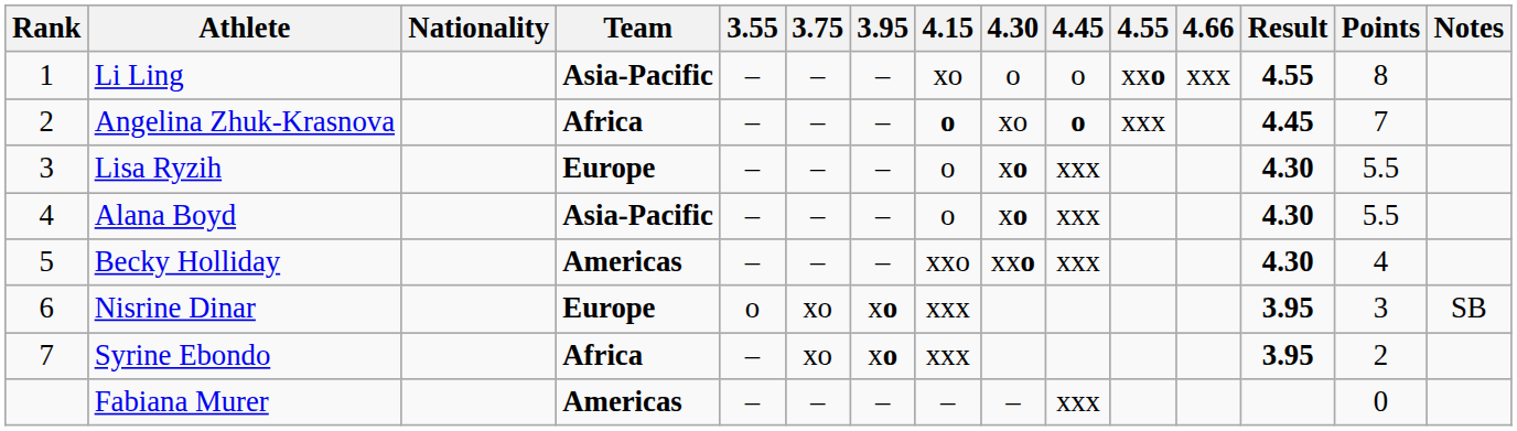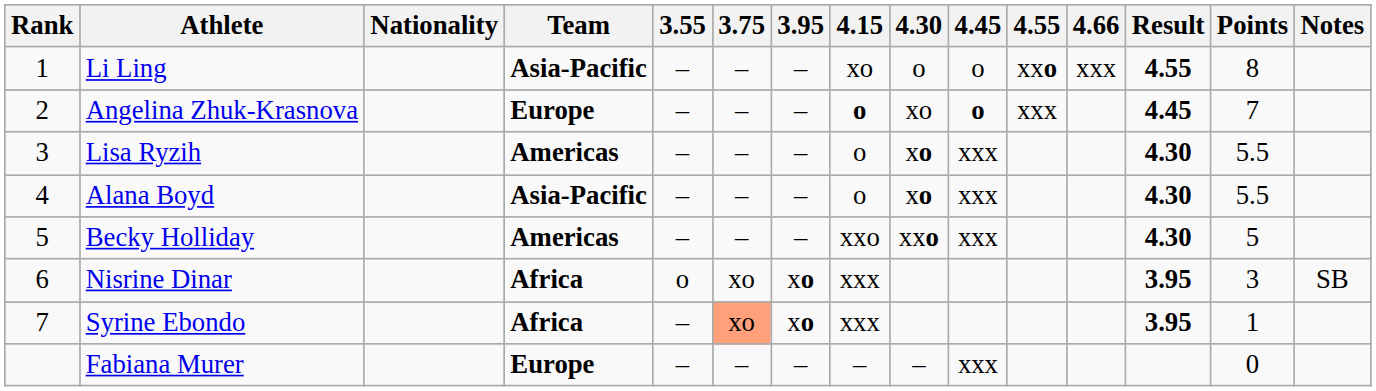 <table class="wikitable sortable" style="text-align:center">
 <tr>
 <th>Rank</th>
 <th>Athlete</th>
 <th>Nationality</th>
 <th>Team</th>
 <th>3.55</th>
 <th>3.75</th>
 <th>3.95</th>
 <th>4.15</th>
 <th>4.30</th>
 <th>4.45</th>
 <th>4.55</th>
 <th>4.66</th>
 <th>Result</th>
 <th>Points</th>
 <th>Notes</th>
 </tr>
 <tr>
 <td>1</td>
 <td align="left"><a href='#'>Li Ling</a></td>
 <td align=left></td>
 <td align=left><strong>Asia-Pacific</strong></td>
 <td>–</td>
 <td>–</td>
 <td>–</td>
 <td>xo</td>
 <td>o</td>
 <td>o</td>
 <td>xx<strong>o</strong></td>
 <td>xxx</td>
 <td><strong>4.55</strong></td>
 <td>8</td>
 <td></td>
 </tr>
 <tr>
 <td>2</td>
 <td align="left"><a href='#'>Angelina Zhuk-Krasnova</a></td>
 <td align=left></td>
-<td align=left><strong>Africa</strong></td>
+<td align=left><strong>Europe</strong></td>
 <td>–</td>
 <td>–</td>
 <td>–</td>
 <td><strong>o</strong></td>
 <td>xo</td>
 <td><strong>o</strong></td>
 <td>xxx</td>
 <td></td>
 <td><strong>4.45</strong></td>
 <td>7</td>
 <td></td>
 </tr>
 <tr>
 <td>3</td>
 <td align="left"><a href='#'>Lisa Ryzih</a></td>
 <td align=left></td>
-<td align=left><strong>Europe</strong></td>
+<td align=left><strong>Americas</strong></td>
 <td>–</td>
 <td>–</td>
 <td>–</td>
 <td>o</td>
 <td>x<strong>o</strong></td>
 <td>xxx</td>
 <td></td>
 <td></td>
 <td><strong>4.30</strong></td>
 <td>5.5</td>
 <td></td>
 </tr>
 <tr>
 <td>4</td>
 <td align="left"><a href='#'>Alana Boyd</a></td>
 <td align=left></td>
 <td align=left><strong>Asia-Pacific</strong></td>
 <td>–</td>
 <td>–</td>
 <td>–</td>
 <td>o</td>
 <td>x<strong>o</strong></td>
 <td>xxx</td>
 <td></td>
 <td></td>
 <td><strong>4.30</strong></td>
 <td>5.5</td>
 <td></td>
 </tr>
 <tr>
 <td>5</td>
 <td align="left"><a href='#'>Becky Holliday</a></td>
 <td align=left></td>
 <td align=left><strong>Americas</strong></td>
 <td>–</td>
 <td>–</td>
 <td>–</td>
 <td>xxo</td>
 <td>xx<strong>o</strong></td>
 <td>xxx</td>
 <td></td>
 <td></td>
 <td><strong>4.30</strong></td>
-<td>4</td>
+<td>5</td>
 <td></td>
 </tr>
 <tr>
 <td>6</td>
 <td align="left"><a href='#'>Nisrine Dinar</a></td>
 <td align=left></td>
-<td align=left><strong>Europe</strong></td>
+<td align=left><strong>Africa</strong></td>
 <td>o</td>
 <td>xo</td>
 <td>x<strong>o</strong></td>
 <td>xxx</td>
 <td></td>
 <td></td>
 <td></td>
 <td></td>
 <td><strong>3.95</strong></td>
 <td>3</td>
 <td>SB</td>
 </tr>
 <tr>
 <td>7</td>
 <td align="left"><a href='#'>Syrine Ebondo</a></td>
 <td align=left></td>
 <td align=left><strong>Africa</strong></td>
 <td>–</td>
-<td>xo</td>
+<td style="background: lightsalmon;">xo</td>
 <td>x<strong>o</strong></td>
 <td>xxx</td>
 <td></td>
 <td></td>
 <td></td>
 <td></td>
 <td><strong>3.95</strong></td>
-<td>2</td>
+<td>1</td>
 <td></td>
 </tr>
 <tr>
 <td></td>
 <td align="left"><a href='#'>Fabiana Murer</a></td>
 <td align=left></td>
-<td align=left><strong>Americas</strong></td>
+<td align=left><strong>Europe</strong></td>
 <td>–</td>
 <td>–</td>
 <td>–</td>
 <td>–</td>
 <td>–</td>
 <td>xxx</td>
 <td></td>
 <td></td>
 <td><strong></strong></td>
 <td>0</td>
 <td></td>
 </tr>
 </table>
